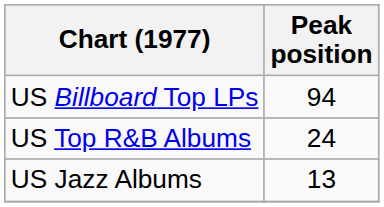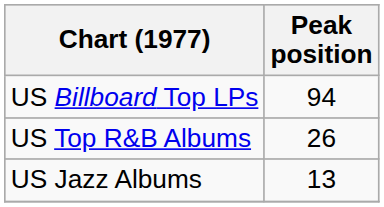 <table class="wikitable">
 <tr>
 <th>Chart (1977)</th>
 <th>Peak<br>position</th>
 </tr>
 <tr>
 <td>US <a href='#'><em>Billboard</em> Top LPs</a></td>
 <td align=center>94</td>
 </tr>
 <tr>
 <td>US <a href='#'>Top R&B Albums</a></td>
-<td align=center>24</td>
+<td align=center>26</td>
 </tr>
 <tr>
 <td>US Jazz Albums</td>
 <td align=center>13</td>
 </tr>
 <tr>
 </tr>
 </table>
